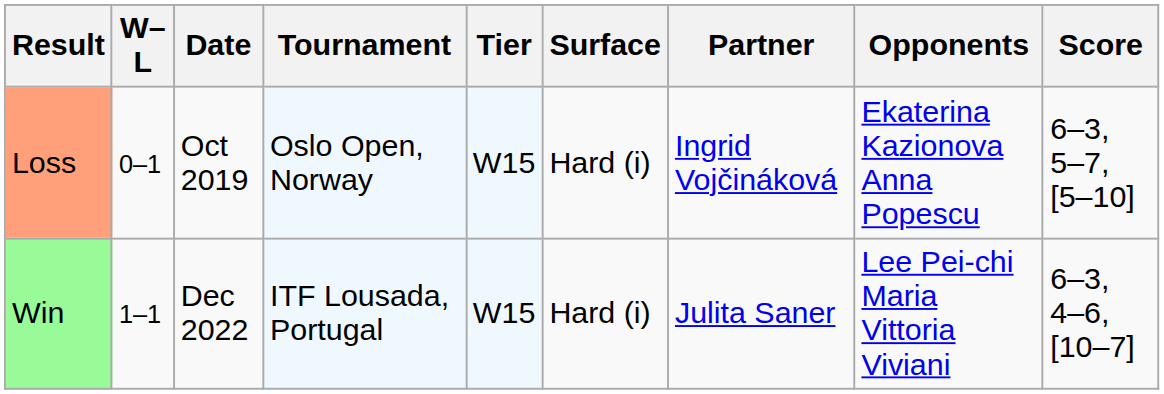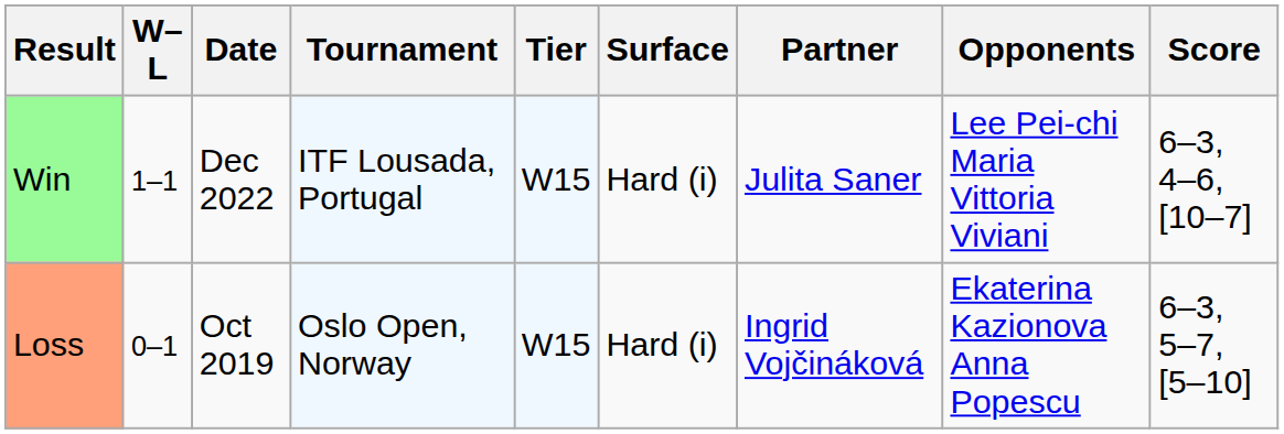 <table class="sortable wikitable">
 <tr>
 <th>Result</th>
 <th class="unsortable">W–L</th>
 <th>Date</th>
 <th>Tournament</th>
 <th>Tier</th>
 <th>Surface</th>
 <th>Partner</th>
 <th>Opponents</th>
 <th class="unsortable">Score</th>
 </tr>
 <tr>
+<td style="background:#98fb98;">Win</td>
+<td><small>1–1</small></td>
+<td>Dec 2022</td>
+<td style="background:#f0f8ff;">ITF Lousada, Portugal</td>
+<td style="background:#f0f8ff;">W15</td>
+<td>Hard (i)</td>
+<td> <a href='#'>Julita Saner</a></td>
+<td> <a href='#'>Lee Pei-chi</a> <br>  <a href='#'>Maria Vittoria Viviani</a></td>
+<td>6–3, 4–6, [10–7]</td>
+</tr>
+<tr>
 <td style="background:#ffa07a;">Loss</td>
 <td><small>0–1</small></td>
 <td>Oct 2019</td>
 <td style="background:#f0f8ff;">Oslo Open, Norway</td>
 <td style="background:#f0f8ff;">W15</td>
 <td>Hard (i)</td>
 <td> <a href='#'>Ingrid Vojčináková</a></td>
 <td> <a href='#'>Ekaterina Kazionova</a> <br>  <a href='#'>Anna Popescu</a></td>
 <td>6–3, 5–7, [5–10]</td>
 </tr>
-<tr>
-<td style="background:#98fb98;">Win</td>
-<td><small>1–1</small></td>
-<td>Dec 2022</td>
-<td style="background:#f0f8ff;">ITF Lousada, Portugal</td>
-<td style="background:#f0f8ff;">W15</td>
-<td>Hard (i)</td>
-<td> <a href='#'>Julita Saner</a></td>
-<td> <a href='#'>Lee Pei-chi</a> <br>  <a href='#'>Maria Vittoria Viviani</a></td>
-<td>6–3, 4–6, [10–7]</td>
-</tr>
 </table>
